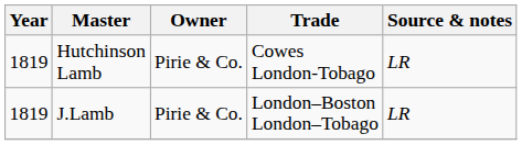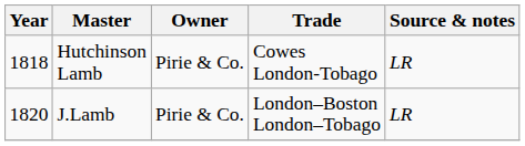 <table class=" wikitable">
 <tr>
 <th>Year</th>
 <th>Master</th>
 <th>Owner</th>
 <th>Trade</th>
 <th>Source & notes</th>
 </tr>
 <tr>
-<td>1819</td>
+<td>1818</td>
 <td>Hutchinson<br>Lamb</td>
 <td>Pirie & Co.</td>
 <td>Cowes<br>London-Tobago</td>
 <td><em>LR</em></td>
 </tr>
 <tr>
-<td>1819</td>
+<td>1820</td>
 <td>J.Lamb</td>
 <td>Pirie & Co.</td>
 <td>London–Boston<br>London–Tobago</td>
 <td><em>LR</em></td>
 </tr>
 <tr>
 </tr>
 </table>
